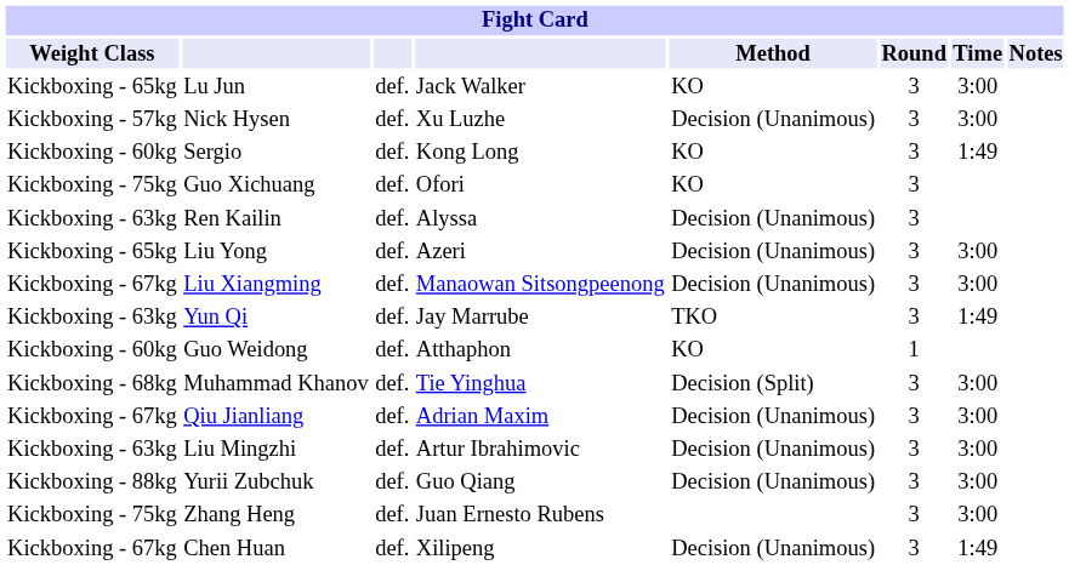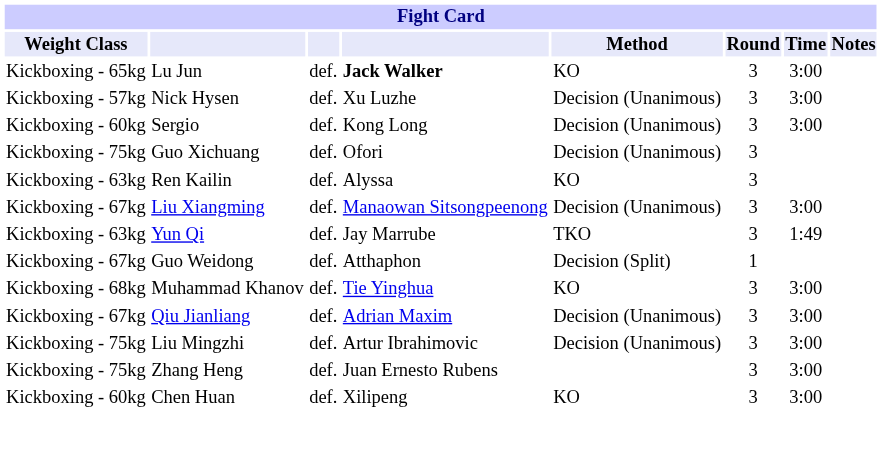 <table class="toccolours" style="font-size: 85%;">
 <tr>
 <th colspan="8" style="background-color: #ccf; color: #000080; text-align: center;"><strong>Fight Card</strong></th>
 </tr>
 <tr>
 <th colspan="1" style="background-color: #E6E8FA; color: #000000; text-align: center;">Weight Class</th>
 <th colspan="1" style="background-color: #E6E8FA; color: #000000; text-align: center;"></th>
 <th colspan="1" style="background-color: #E6E8FA; color: #000000; text-align: center;"></th>
 <th colspan="1" style="background-color: #E6E8FA; color: #000000; text-align: center;"></th>
 <th colspan="1" style="background-color: #E6E8FA; color: #000000; text-align: center;">Method</th>
 <th colspan="1" style="background-color: #E6E8FA; color: #000000; text-align: center;">Round</th>
 <th colspan="1" style="background-color: #E6E8FA; color: #000000; text-align: center;">Time</th>
 <th colspan="1" style="background-color: #E6E8FA; color: #000000; text-align: center;">Notes</th>
 </tr>
 <tr>
 <td>Kickboxing - 65kg</td>
 <td> Lu Jun</td>
 <td align=center>def.</td>
-<td> Jack Walker</td>
+<td><strong> Jack Walker</strong></td>
 <td>KO</td>
 <td align=center>3</td>
 <td align=center>3:00</td>
 <td></td>
 </tr>
 <tr>
 <td>Kickboxing - 57kg</td>
 <td> Nick Hysen</td>
 <td align=center>def.</td>
 <td> Xu Luzhe</td>
 <td>Decision (Unanimous)</td>
 <td align=center>3</td>
 <td align=center>3:00</td>
 <td></td>
 </tr>
 <tr>
 <td>Kickboxing - 60kg</td>
 <td> Sergio</td>
 <td align=center>def.</td>
 <td> Kong Long</td>
-<td>KO</td>
+<td>Decision (Unanimous)</td>
 <td align=center>3</td>
-<td align=center>1:49</td>
+<td align=center>3:00</td>
 <td></td>
 </tr>
 <tr>
 <td>Kickboxing - 75kg</td>
 <td> Guo Xichuang</td>
 <td align=center>def.</td>
 <td> Ofori</td>
-<td>KO</td>
+<td>Decision (Unanimous)</td>
 <td align=center>3</td>
 <td align=center></td>
 <td></td>
 </tr>
 <tr>
 <td>Kickboxing - 63kg</td>
 <td> Ren Kailin</td>
 <td align=center>def.</td>
 <td> Alyssa</td>
-<td>Decision (Unanimous)</td>
+<td>KO</td>
 <td align=center>3</td>
 <td align=center></td>
-<td></td>
-</tr>
-<tr>
-<td>Kickboxing - 65kg</td>
-<td> Liu Yong</td>
-<td align=center>def.</td>
-<td> Azeri</td>
-<td>Decision (Unanimous)</td>
-<td align=center>3</td>
-<td align=center>3:00</td>
 <td></td>
 </tr>
 <tr>
 <td>Kickboxing - 67kg</td>
 <td> <a href='#'>Liu Xiangming</a></td>
 <td align=center>def.</td>
 <td> <a href='#'>Manaowan Sitsongpeenong</a></td>
 <td>Decision (Unanimous)</td>
 <td align=center>3</td>
 <td align=center>3:00</td>
 <td></td>
 </tr>
 <tr>
 <td>Kickboxing - 63kg</td>
 <td> <a href='#'>Yun Qi</a></td>
 <td align=center>def.</td>
 <td> Jay Marrube</td>
 <td>TKO</td>
 <td align=center>3</td>
 <td align=center>1:49</td>
 <td></td>
 </tr>
 <tr>
-<td>Kickboxing - 60kg</td>
+<td>Kickboxing - 67kg</td>
 <td> Guo Weidong</td>
 <td align=center>def.</td>
 <td> Atthaphon</td>
-<td>KO</td>
+<td>Decision (Split)</td>
 <td align=center>1</td>
 <td align=center></td>
 <td></td>
 </tr>
 <tr>
 <td>Kickboxing - 68kg</td>
 <td> Muhammad Khanov</td>
 <td align=center>def.</td>
 <td> <a href='#'>Tie Yinghua</a></td>
-<td>Decision (Split)</td>
+<td>KO</td>
 <td align=center>3</td>
 <td align=center>3:00</td>
 <td></td>
 </tr>
 <tr>
 <td>Kickboxing - 67kg</td>
 <td> <a href='#'>Qiu Jianliang</a></td>
 <td align=center>def.</td>
 <td> <a href='#'>Adrian Maxim</a></td>
 <td>Decision (Unanimous)</td>
 <td align=center>3</td>
 <td align=center>3:00</td>
 <td></td>
 </tr>
 <tr>
-<td>Kickboxing - 63kg</td>
+<td>Kickboxing - 75kg</td>
 <td> Liu Mingzhi</td>
 <td align=center>def.</td>
 <td> Artur Ibrahimovic</td>
-<td>Decision (Unanimous)</td>
-<td align=center>3</td>
-<td align=center>3:00</td>
-<td></td>
-</tr>
-<tr>
-<td>Kickboxing - 88kg</td>
-<td> Yurii Zubchuk</td>
-<td align=center>def.</td>
-<td> Guo Qiang</td>
 <td>Decision (Unanimous)</td>
 <td align=center>3</td>
 <td align=center>3:00</td>
 <td></td>
 </tr>
 <tr>
 <td>Kickboxing - 75kg</td>
 <td> Zhang Heng</td>
 <td align=center>def.</td>
 <td> Juan Ernesto Rubens</td>
 <td></td>
 <td align=center>3</td>
 <td align=center>3:00</td>
 <td></td>
 </tr>
 <tr>
-<td>Kickboxing - 67kg</td>
+<td>Kickboxing - 60kg</td>
 <td> Chen Huan</td>
 <td align=center>def.</td>
 <td> Xilipeng</td>
-<td>Decision (Unanimous)</td>
+<td>KO</td>
 <td align=center>3</td>
-<td align=center>1:49</td>
+<td align=center>3:00</td>
 <td></td>
 </tr>
 <tr>
 </tr>
 </table>
